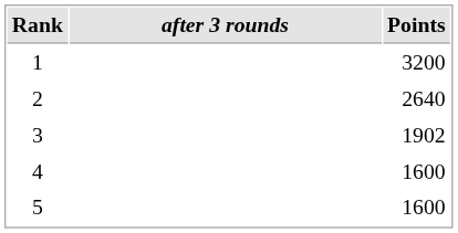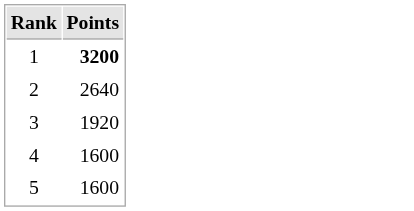 <table cellspacing="1" cellpadding="3" style="border:1px solid #aaa; font-size:90%;">
 <tr style="background:#e4e4e4;">
 <th style="border-bottom:1px solid #aaa; width:10px;">Rank</th>
-<th style="border-bottom:1px solid #aaa; width:200px; white-space:nowrap;"><em>after 3 rounds</em> </th>
 <th style="border-bottom:1px solid #aaa; width:20px;">Points</th>
 </tr>
 <tr>
 <td align=center>1</td>
-<td></td>
-<td align=right>3200</td>
+<td align=right><strong>3200</strong></td>
 </tr>
 <tr>
 <td align=center>2</td>
-<td></td>
 <td align=right>2640</td>
 </tr>
 <tr>
 <td align=center>3</td>
-<td></td>
-<td align=right>1902</td>
+<td align=right>1920</td>
 </tr>
 <tr>
 <td align=center>4</td>
-<td></td>
 <td align=right>1600</td>
 </tr>
 <tr>
 <td align=center>5</td>
-<td></td>
 <td align=right>1600</td>
 </tr>
 </table>
